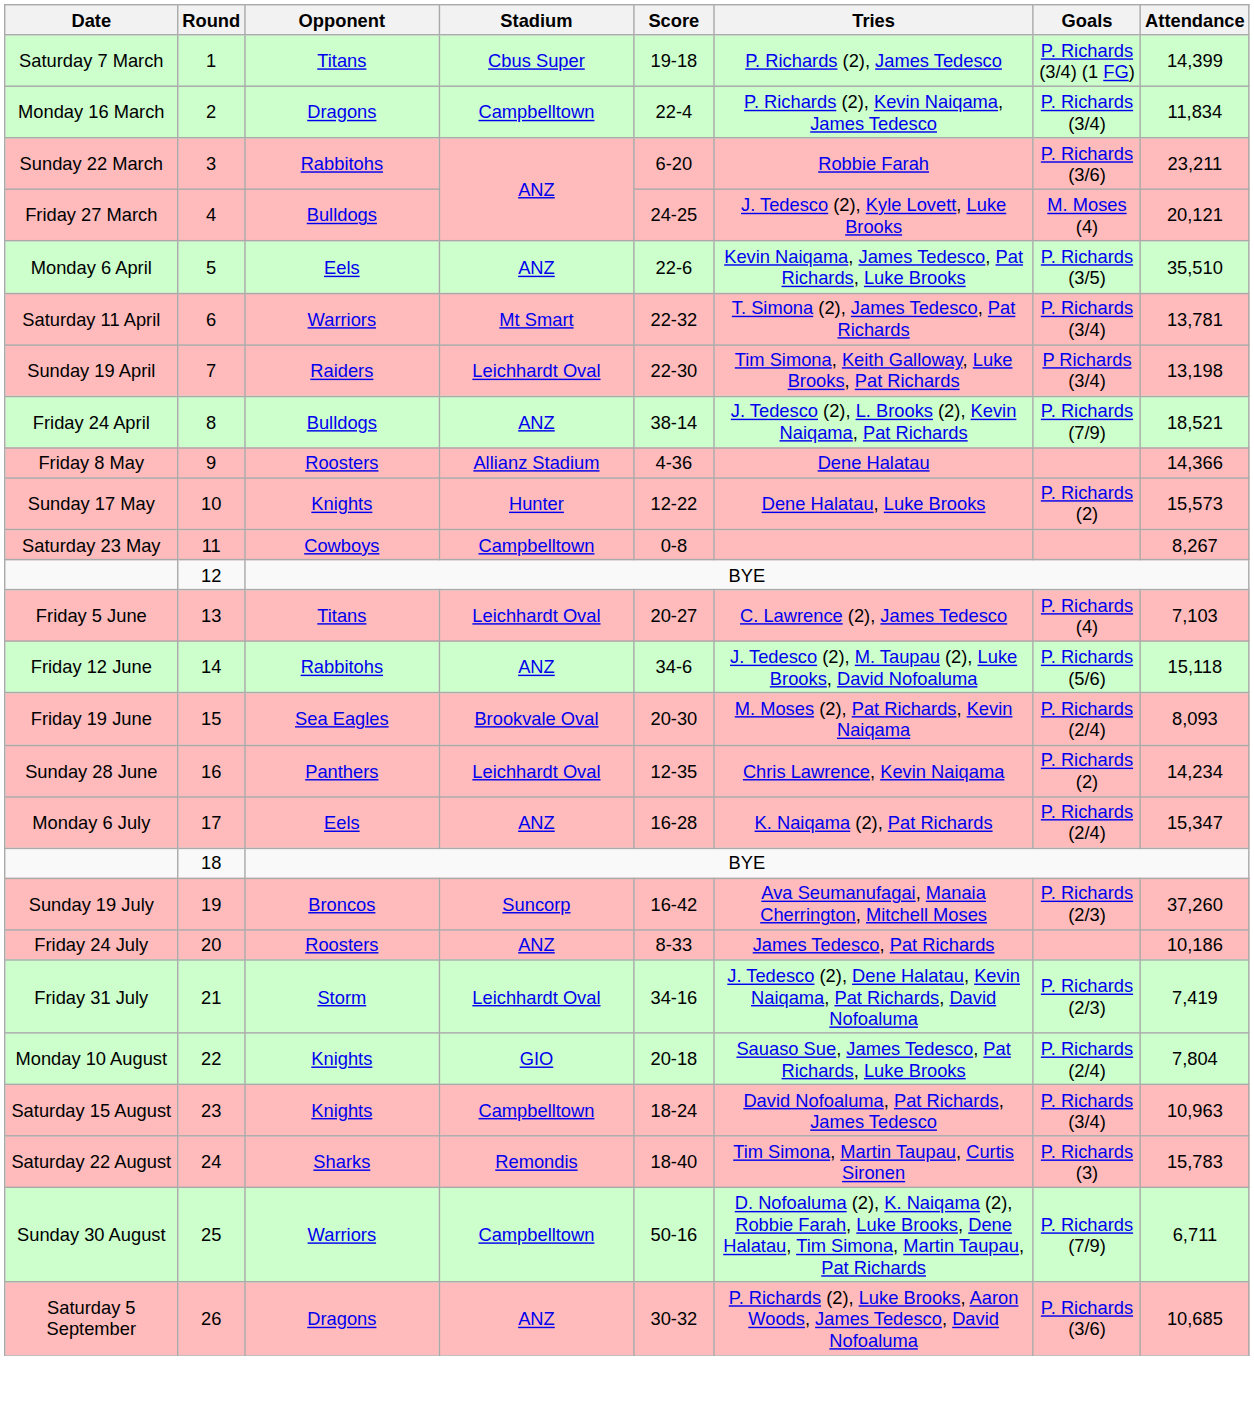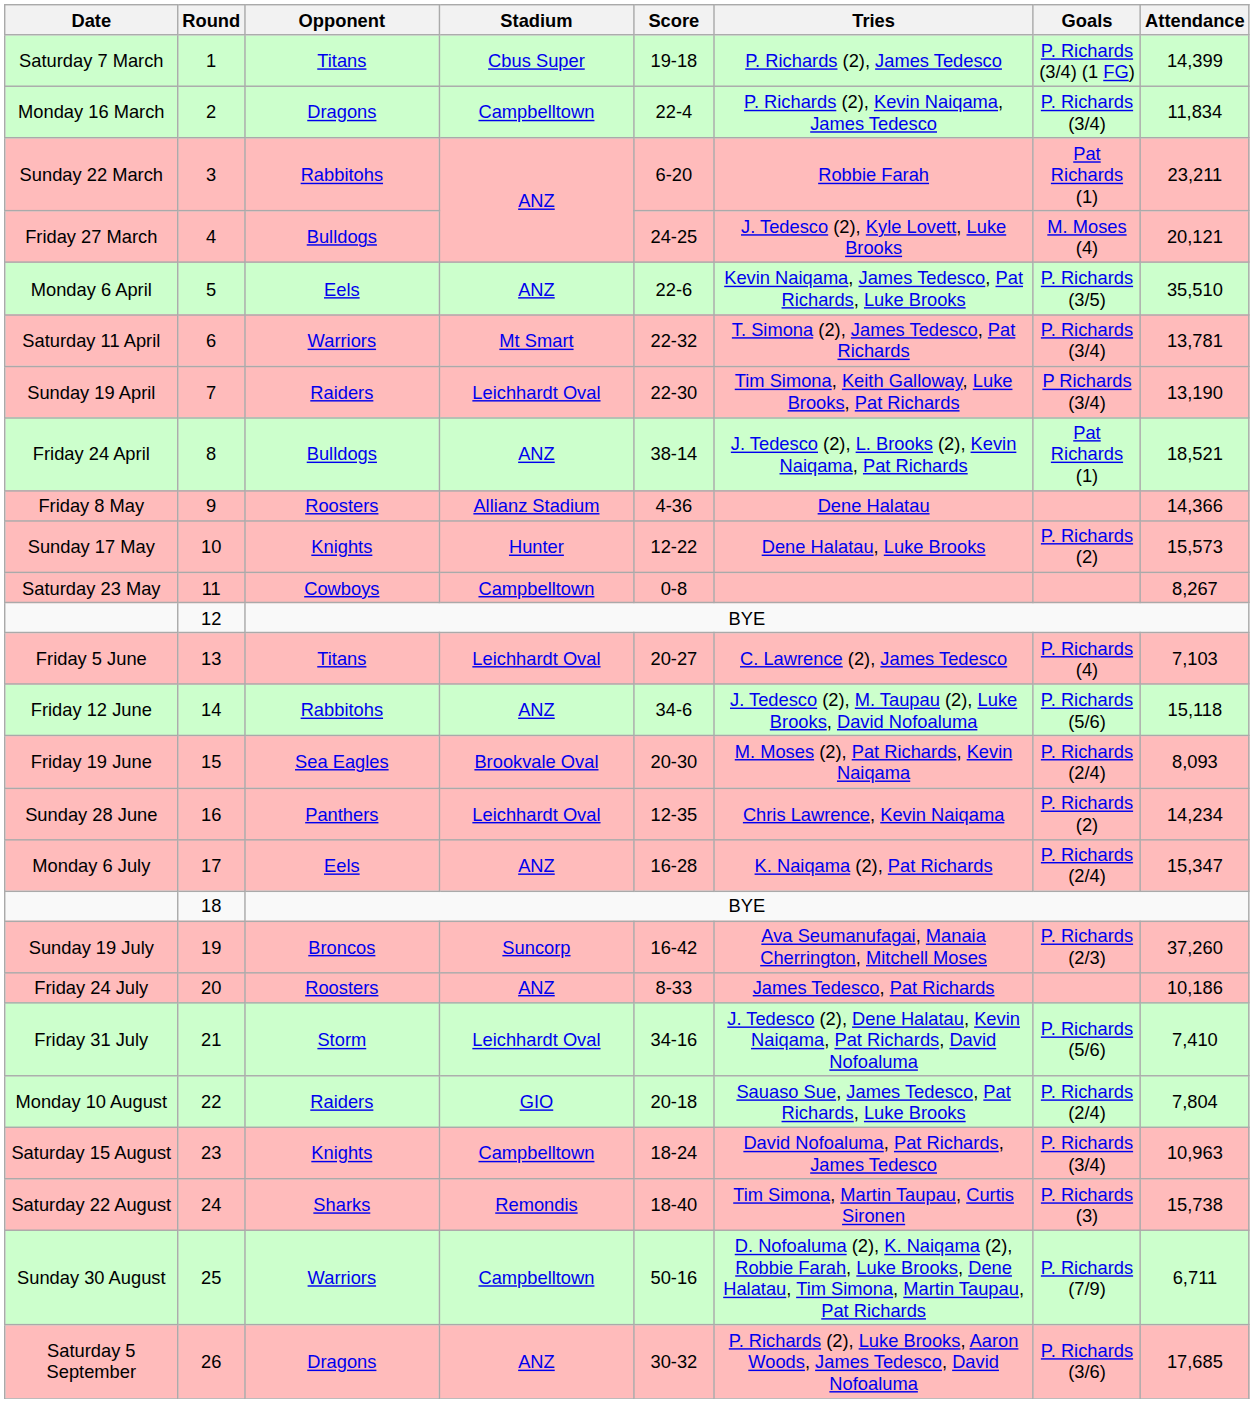 <table class="wikitable" style="text-align:center; font-size:80%;">
 <tr>
 <th width="115">Date</th>
 <th>Round</th>
 <th width="130">Opponent</th>
 <th width="130">Stadium</th>
 <th width="50">Score</th>
 <th>Tries</th>
 <th>Goals</th>
 <th>Attendance</th>
 </tr>
 <tr bgcolor=#CCFFCC>
 <td>Saturday 7 March</td>
 <td>1</td>
 <td><a href='#'>Titans</a></td>
 <td><a href='#'>Cbus Super</a></td>
 <td>19-18</td>
 <td><a href='#'>P. Richards</a> (2), <a href='#'>James Tedesco</a></td>
 <td><a href='#'>P. Richards</a> (3/4) (1 <a href='#'>FG</a>)</td>
 <td>14,399</td>
 </tr>
 <tr bgcolor=#CCFFCC>
 <td>Monday 16 March</td>
 <td>2</td>
 <td><a href='#'>Dragons</a></td>
 <td><a href='#'>Campbelltown</a></td>
 <td>22-4</td>
 <td><a href='#'>P. Richards</a> (2), <a href='#'>Kevin Naiqama</a>, <a href='#'>James Tedesco</a></td>
 <td><a href='#'>P. Richards</a> (3/4)</td>
 <td>11,834</td>
 </tr>
 <tr bgcolor=#FFBBBB>
 <td>Sunday 22 March</td>
 <td>3</td>
 <td><a href='#'>Rabbitohs</a></td>
 <td rowspan="2"><a href='#'>ANZ</a></td>
 <td>6-20</td>
 <td><a href='#'>Robbie Farah</a></td>
-<td><a href='#'>P. Richards</a> (3/6)</td>
+<td><a href='#'>Pat Richards</a> (1)</td>
 <td>23,211</td>
 </tr>
 <tr bgcolor=#FFBBBB>
 <td>Friday 27 March</td>
 <td>4</td>
 <td><a href='#'>Bulldogs</a></td>
 <td>24-25</td>
 <td><a href='#'>J. Tedesco</a> (2), <a href='#'>Kyle Lovett</a>, <a href='#'>Luke Brooks</a></td>
 <td><a href='#'>M. Moses</a> (4)</td>
 <td>20,121</td>
 </tr>
 <tr bgcolor=#CCFFCC>
 <td>Monday 6 April</td>
 <td>5</td>
 <td><a href='#'>Eels</a></td>
 <td><a href='#'>ANZ</a></td>
 <td>22-6</td>
 <td><a href='#'>Kevin Naiqama</a>, <a href='#'>James Tedesco</a>, <a href='#'>Pat Richards</a>, <a href='#'>Luke Brooks</a></td>
 <td><a href='#'>P. Richards</a> (3/5)</td>
 <td>35,510</td>
 </tr>
 <tr bgcolor=#FFBBBB>
 <td>Saturday 11 April</td>
 <td>6</td>
 <td><a href='#'>Warriors</a></td>
 <td><a href='#'>Mt Smart</a></td>
 <td>22-32</td>
 <td><a href='#'>T. Simona</a> (2), <a href='#'>James Tedesco</a>, <a href='#'>Pat Richards</a></td>
 <td><a href='#'>P. Richards</a> (3/4)</td>
 <td>13,781</td>
 </tr>
 <tr bgcolor=#FFBBBB>
 <td>Sunday 19 April</td>
 <td>7</td>
 <td><a href='#'>Raiders</a></td>
 <td><a href='#'>Leichhardt Oval</a></td>
 <td>22-30</td>
 <td><a href='#'>Tim Simona</a>, <a href='#'>Keith Galloway</a>, <a href='#'>Luke Brooks</a>, <a href='#'>Pat Richards</a></td>
 <td><a href='#'>P Richards</a> (3/4)</td>
-<td>13,198</td>
+<td>13,190</td>
 </tr>
 <tr bgcolor=#CCFFCC>
 <td>Friday 24 April</td>
 <td>8</td>
 <td><a href='#'>Bulldogs</a></td>
 <td><a href='#'>ANZ</a></td>
 <td>38-14</td>
 <td><a href='#'>J. Tedesco</a> (2), <a href='#'>L. Brooks</a> (2), <a href='#'>Kevin Naiqama</a>, <a href='#'>Pat Richards</a></td>
-<td><a href='#'>P. Richards</a> (7/9)</td>
+<td><a href='#'>Pat Richards</a> (1)</td>
 <td>18,521</td>
 </tr>
 <tr bgcolor=#FFBBBB>
 <td>Friday 8 May</td>
 <td>9</td>
 <td><a href='#'>Roosters</a></td>
 <td><a href='#'>Allianz Stadium</a></td>
 <td>4-36</td>
 <td><a href='#'>Dene Halatau</a></td>
 <td></td>
 <td>14,366</td>
 </tr>
 <tr bgcolor=#FFBBBB>
 <td>Sunday 17 May</td>
 <td>10</td>
 <td><a href='#'>Knights</a></td>
 <td><a href='#'>Hunter</a></td>
 <td>12-22</td>
 <td><a href='#'>Dene Halatau</a>, <a href='#'>Luke Brooks</a></td>
 <td><a href='#'>P. Richards</a> (2)</td>
 <td>15,573</td>
 </tr>
 <tr bgcolor=#FFBBBB>
 <td>Saturday 23 May</td>
 <td>11</td>
 <td><a href='#'>Cowboys</a></td>
 <td><a href='#'>Campbelltown</a></td>
 <td>0-8</td>
 <td></td>
 <td></td>
 <td>8,267</td>
 </tr>
 <tr>
 <td></td>
 <td>12</td>
 <td colspan="6" style="text align=centre">BYE</td>
 </tr>
 <tr bgcolor=#FFBBBB>
 <td>Friday 5 June</td>
 <td>13</td>
 <td><a href='#'>Titans</a></td>
 <td><a href='#'>Leichhardt Oval</a></td>
 <td>20-27</td>
 <td><a href='#'>C. Lawrence</a> (2), <a href='#'>James Tedesco</a></td>
 <td><a href='#'>P. Richards</a> (4)</td>
 <td>7,103</td>
 </tr>
 <tr bgcolor=#CCFFCC>
 <td>Friday 12 June</td>
 <td>14</td>
 <td><a href='#'>Rabbitohs</a></td>
 <td><a href='#'>ANZ</a></td>
 <td>34-6</td>
 <td><a href='#'>J. Tedesco</a> (2), <a href='#'>M. Taupau</a> (2), <a href='#'>Luke Brooks</a>, <a href='#'>David Nofoaluma</a></td>
 <td><a href='#'>P. Richards</a> (5/6)</td>
 <td>15,118</td>
 </tr>
 <tr bgcolor=#FFBBBB>
 <td>Friday 19 June</td>
 <td>15</td>
 <td><a href='#'>Sea Eagles</a></td>
 <td><a href='#'>Brookvale Oval</a></td>
 <td>20-30</td>
 <td><a href='#'>M. Moses</a> (2), <a href='#'>Pat Richards</a>, <a href='#'>Kevin Naiqama</a></td>
 <td><a href='#'>P. Richards</a> (2/4)</td>
 <td>8,093</td>
 </tr>
 <tr bgcolor=#FFBBBB>
 <td>Sunday 28 June</td>
 <td>16</td>
 <td><a href='#'>Panthers</a></td>
 <td><a href='#'>Leichhardt Oval</a></td>
 <td>12-35</td>
 <td><a href='#'>Chris Lawrence</a>, <a href='#'>Kevin Naiqama</a></td>
 <td><a href='#'>P. Richards</a> (2)</td>
 <td>14,234</td>
 </tr>
 <tr bgcolor=#FFBBBB>
 <td>Monday 6 July</td>
 <td>17</td>
 <td><a href='#'>Eels</a></td>
 <td><a href='#'>ANZ</a></td>
 <td>16-28</td>
 <td><a href='#'>K. Naiqama</a> (2), <a href='#'>Pat Richards</a></td>
 <td><a href='#'>P. Richards</a> (2/4)</td>
 <td>15,347</td>
 </tr>
 <tr>
 <td></td>
 <td>18</td>
 <td colspan="7" style="text-align:center">BYE</td>
 </tr>
 <tr bgcolor=#FFBBBB>
 <td>Sunday 19 July</td>
 <td>19</td>
 <td><a href='#'>Broncos</a></td>
 <td><a href='#'>Suncorp</a></td>
 <td>16-42</td>
 <td><a href='#'>Ava Seumanufagai</a>, <a href='#'>Manaia Cherrington</a>, <a href='#'>Mitchell Moses</a></td>
 <td><a href='#'>P. Richards</a> (2/3)</td>
 <td>37,260</td>
 </tr>
 <tr bgcolor=#FFBBBB>
 <td>Friday 24 July</td>
 <td>20</td>
 <td><a href='#'>Roosters</a></td>
 <td><a href='#'>ANZ</a></td>
 <td>8-33</td>
 <td><a href='#'>James Tedesco</a>, <a href='#'>Pat Richards</a></td>
 <td></td>
 <td>10,186</td>
 </tr>
 <tr bgcolor=#CCFFCC>
 <td>Friday 31 July</td>
 <td>21</td>
 <td><a href='#'>Storm</a></td>
 <td><a href='#'>Leichhardt Oval</a></td>
 <td>34-16</td>
 <td><a href='#'>J. Tedesco</a> (2), <a href='#'>Dene Halatau</a>, <a href='#'>Kevin Naiqama</a>, <a href='#'>Pat Richards</a>,  <a href='#'>David Nofoaluma</a></td>
-<td><a href='#'>P. Richards</a> (2/3)</td>
-<td>7,419</td>
+<td><a href='#'>P. Richards</a> (5/6)</td>
+<td>7,410</td>
 </tr>
 <tr bgcolor=#CCFFCC>
 <td>Monday 10 August</td>
 <td>22</td>
-<td><a href='#'>Knights</a></td>
+<td><a href='#'>Raiders</a></td>
 <td><a href='#'>GIO</a></td>
 <td>20-18</td>
 <td><a href='#'>Sauaso Sue</a>, <a href='#'>James Tedesco</a>, <a href='#'>Pat Richards</a>, <a href='#'>Luke Brooks</a></td>
 <td><a href='#'>P. Richards</a> (2/4)</td>
 <td>7,804</td>
 </tr>
 <tr bgcolor=#FFBBBB>
 <td>Saturday 15 August</td>
 <td>23</td>
 <td><a href='#'>Knights</a></td>
 <td><a href='#'>Campbelltown</a></td>
 <td>18-24</td>
 <td><a href='#'>David Nofoaluma</a>, <a href='#'>Pat Richards</a>, <a href='#'>James Tedesco</a></td>
 <td><a href='#'>P. Richards</a> (3/4)</td>
 <td>10,963</td>
 </tr>
 <tr bgcolor=#FFBBBB>
 <td>Saturday 22 August</td>
 <td>24</td>
 <td><a href='#'>Sharks</a></td>
 <td><a href='#'>Remondis</a></td>
 <td>18-40</td>
 <td><a href='#'>Tim Simona</a>, <a href='#'>Martin Taupau</a>, <a href='#'>Curtis Sironen</a></td>
 <td><a href='#'>P. Richards</a> (3)</td>
-<td>15,783</td>
+<td>15,738</td>
 </tr>
 <tr bgcolor=#CCFFCC>
 <td>Sunday 30 August</td>
 <td>25</td>
 <td><a href='#'>Warriors</a></td>
 <td><a href='#'>Campbelltown</a></td>
 <td>50-16</td>
 <td><a href='#'>D. Nofoaluma</a> (2), <a href='#'>K. Naiqama</a> (2), <a href='#'>Robbie Farah</a>, <a href='#'>Luke Brooks</a>, <a href='#'>Dene Halatau</a>, <a href='#'>Tim Simona</a>, <a href='#'>Martin Taupau</a>, <a href='#'>Pat Richards</a></td>
 <td><a href='#'>P. Richards</a> (7/9)</td>
 <td>6,711</td>
 </tr>
 <tr bgcolor=#FFBBBB>
 <td>Saturday 5 September</td>
 <td>26</td>
 <td><a href='#'>Dragons</a></td>
 <td><a href='#'>ANZ</a></td>
 <td>30-32</td>
 <td><a href='#'>P. Richards</a> (2), <a href='#'>Luke Brooks</a>, <a href='#'>Aaron Woods</a>, <a href='#'>James Tedesco</a>, <a href='#'>David Nofoaluma</a></td>
 <td><a href='#'>P. Richards</a> (3/6)</td>
-<td>10,685</td>
+<td>17,685</td>
 </tr>
 </table>
